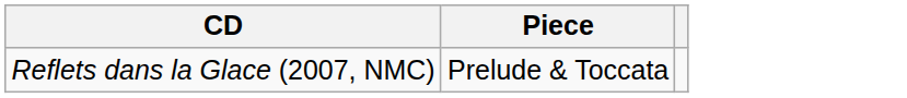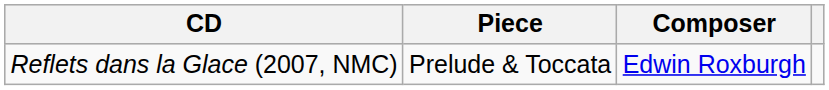 <table class="wikitable">
 <tr>
 <th>CD</th>
 <th>Piece</th>
+<th>Composer</th>
 <th></th>
 </tr>
 <tr>
 <td><em>Reflets dans la Glace</em> (2007, NMC)</td>
 <td>Prelude & Toccata</td>
+<td><a href='#'>Edwin Roxburgh</a></td>
 <td></td>
 </tr>
 </table>
